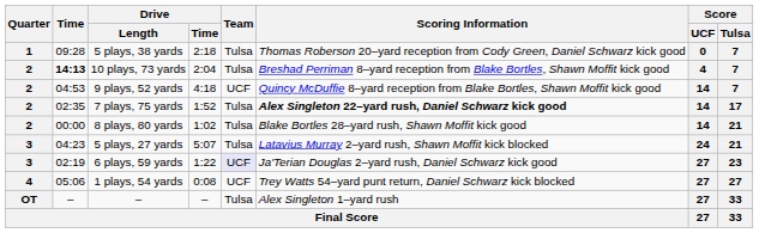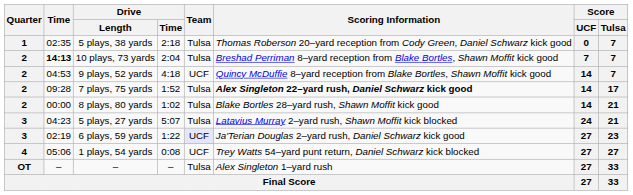 <table class=wikitable style="text-align:center;">
 <tr>
 <th rowspan=2>Quarter</th>
 <th rowspan=2>Time</th>
 <th colspan=2>Drive</th>
 <th rowspan=2>Team</th>
 <th rowspan=2>Scoring Information</th>
 <th colspan=2>Score</th>
 </tr>
 <tr>
 <th>Length</th>
 <th>Time</th>
 <th>UCF</th>
 <th>Tulsa</th>
 </tr>
 <tr>
 <th rowspan=1>1</th>
-<td>09:28</td>
+<td>02:35</td>
 <td>5 plays, 38 yards</td>
 <td>2:18</td>
 <td>Tulsa</td>
 <td align=left><em>Thomas Roberson</em> 20–yard reception from <em>Cody Green</em>, <em>Daniel Schwarz</em> kick good</td>
 <th>0</th>
 <th>7</th>
 </tr>
 <tr>
 <th rowspan=1>2</th>
 <td><strong>14:13</strong></td>
 <td>10 plays, 73 yards</td>
 <td>2:04</td>
 <td>Tulsa</td>
 <td align=left><em><a href='#'>Breshad Perriman</a></em> 8–yard reception from <em><a href='#'>Blake Bortles</a></em>, <em>Shawn Moffit</em> kick good</td>
-<th>4</th>
+<th>7</th>
 <th>7</th>
 </tr>
 <tr>
 <th rowspan=1>2</th>
 <td>04:53</td>
 <td>9 plays, 52 yards</td>
 <td>4:18</td>
 <td>UCF</td>
 <td align=left><em><a href='#'>Quincy McDuffie</a></em> 8–yard reception from <em>Blake Bortles</em>, <em>Shawn Moffit</em> kick good</td>
 <th>14</th>
 <th>7</th>
 </tr>
 <tr>
 <th rowspan=1>2</th>
-<td>02:35</td>
+<td>09:28</td>
 <td>7 plays, 75 yards</td>
 <td>1:52</td>
 <td>Tulsa</td>
 <td align=left><strong><em>Alex Singleton</em> 22–yard rush, <em>Daniel Schwarz</em> kick good</strong></td>
 <th>14</th>
 <th>17</th>
 </tr>
 <tr>
 <th rowspan=1>2</th>
 <td>00:00</td>
 <td>8 plays, 80 yards</td>
 <td>1:02</td>
 <td>Tulsa</td>
 <td align=left><em>Blake Bortles</em> 28–yard rush, <em>Shawn Moffit</em> kick good</td>
 <th>14</th>
 <th>21</th>
 </tr>
 <tr>
 <th rowspan=1>3</th>
 <td>04:23</td>
 <td>5 plays, 27 yards</td>
 <td>5:07</td>
 <td>Tulsa</td>
 <td align=left><em><a href='#'>Latavius Murray</a></em> 2–yard rush, <em>Shawn Moffit</em> kick blocked</td>
 <th>24</th>
 <th>21</th>
 </tr>
 <tr>
 <th rowspan=1>3</th>
 <td>02:19</td>
 <td>6 plays, 59 yards</td>
 <td>1:22</td>
 <td style="background: lavender;">UCF</td>
 <td align=left><em>Ja'Terian Douglas</em> 2–yard rush, <em>Daniel Schwarz</em> kick good</td>
 <th>27</th>
 <th>23</th>
 </tr>
 <tr>
 <th rowspan=1>4</th>
 <td>05:06</td>
 <td>1 plays, 54 yards</td>
 <td>0:08</td>
 <td>UCF</td>
 <td align=left><em>Trey Watts</em> 54–yard punt return, <em>Daniel Schwarz</em> kick blocked</td>
 <th>27</th>
 <th>27</th>
 </tr>
 <tr>
 <th rowspan=1>OT</th>
 <td>–</td>
 <td>–</td>
 <td>–</td>
 <td>Tulsa</td>
 <td align=left><em>Alex Singleton</em> 1–yard rush</td>
 <th>27</th>
 <th>33</th>
 </tr>
 <tr>
 <th colspan=6>Final Score</th>
 <th>27</th>
 <th>33</th>
 </tr>
 </table>
